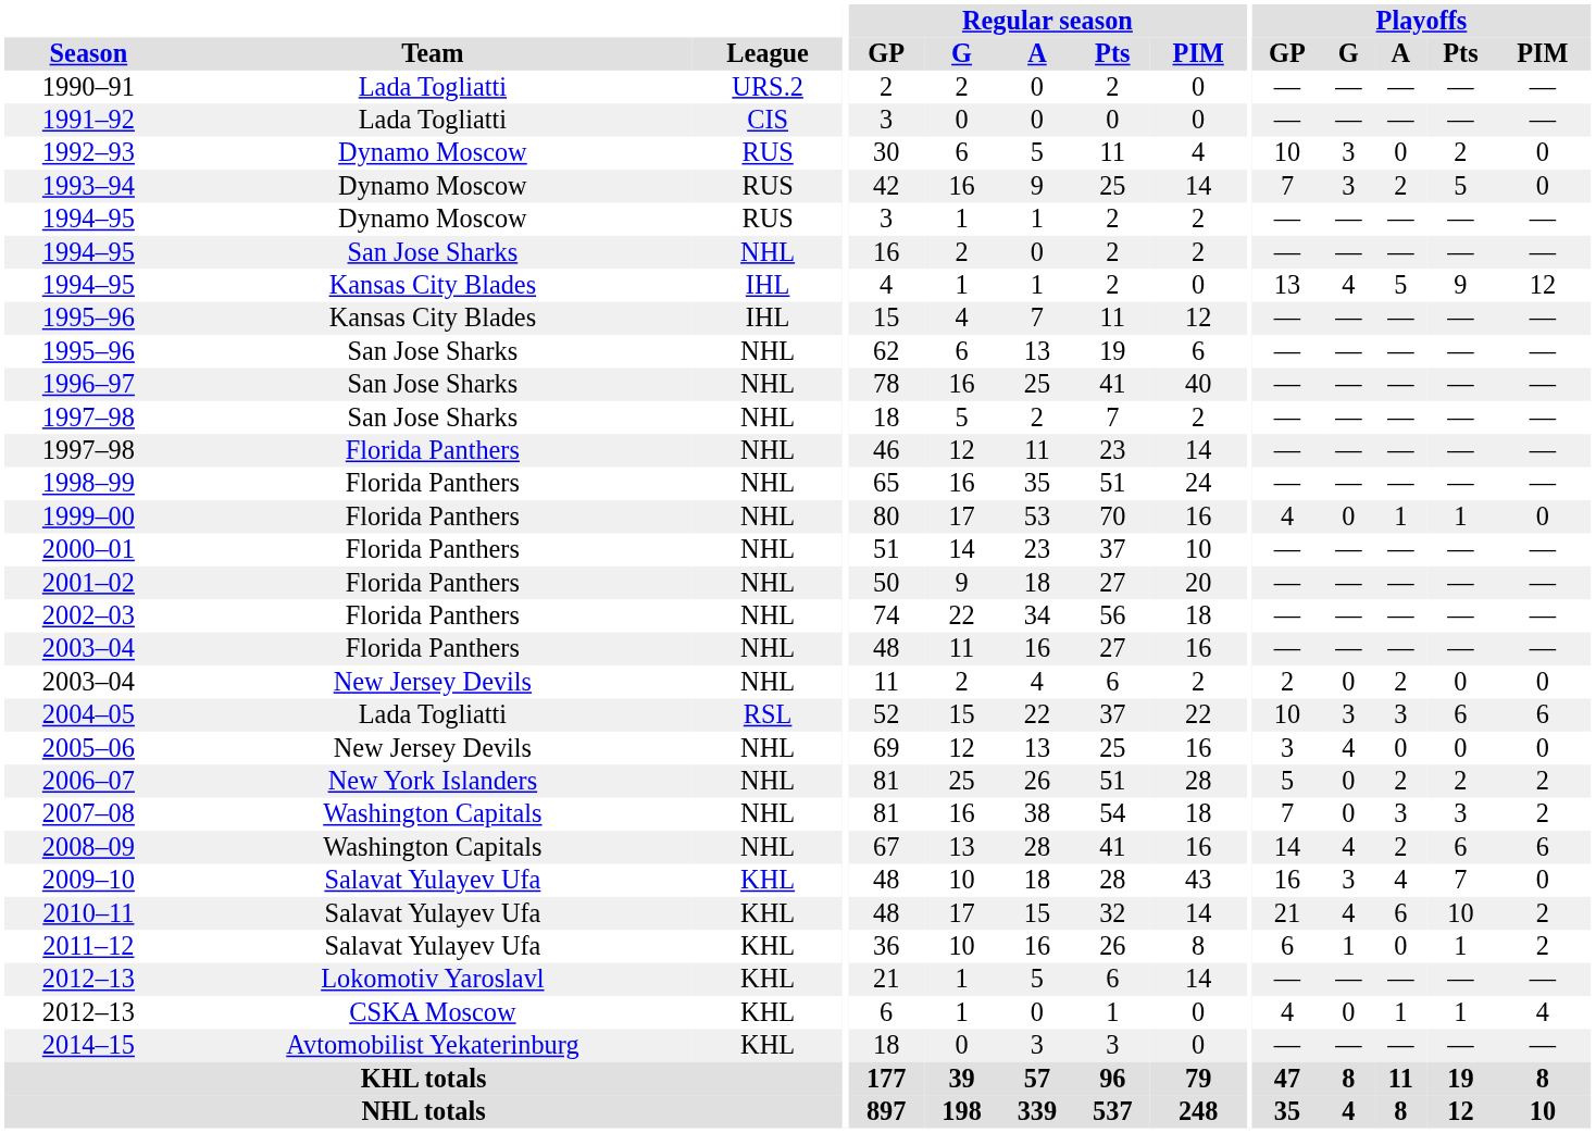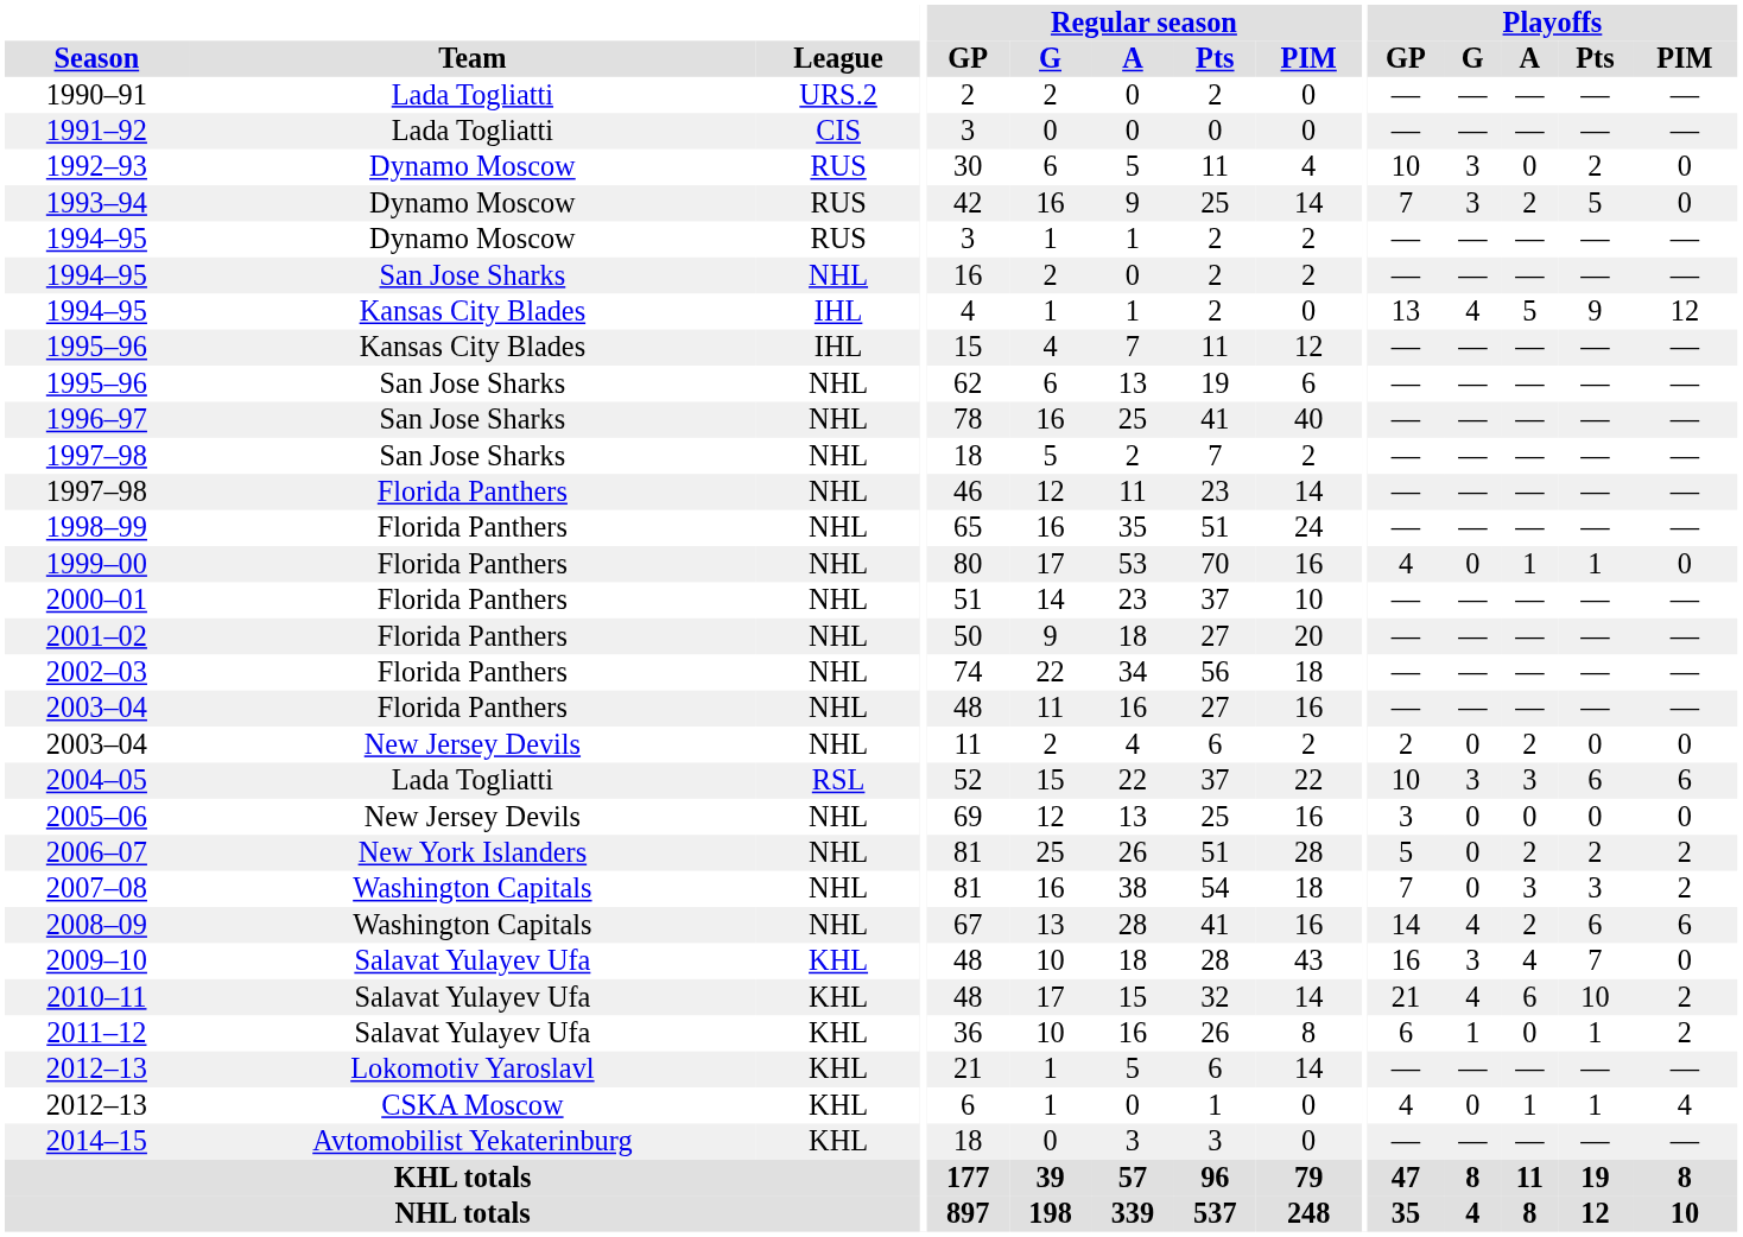 <table border="0" cellpadding="1" cellspacing="0" style="text-align:center; width:60em">
 <tr bgcolor="#e0e0e0">
 <th colspan="3" bgcolor="#ffffff"></th>
 <th rowspan="100" bgcolor="#ffffff"></th>
 <th colspan="5"><a href='#'>Regular season</a></th>
 <th rowspan="100" bgcolor="#ffffff"></th>
 <th colspan="5"><a href='#'>Playoffs</a></th>
 </tr>
 <tr bgcolor="#e0e0e0">
 <th><a href='#'>Season</a></th>
 <th>Team</th>
 <th>League</th>
 <th>GP</th>
 <th><a href='#'>G</a></th>
 <th><a href='#'>A</a></th>
 <th><a href='#'>Pts</a></th>
 <th><a href='#'>PIM</a></th>
 <th>GP</th>
 <th>G</th>
 <th>A</th>
 <th>Pts</th>
 <th>PIM</th>
 </tr>
 <tr>
 <td>1990–91</td>
 <td><a href='#'>Lada Togliatti</a></td>
 <td><a href='#'>URS.2</a></td>
 <td>2</td>
 <td>2</td>
 <td>0</td>
 <td>2</td>
 <td>0</td>
 <td>—</td>
 <td>—</td>
 <td>—</td>
 <td>—</td>
 <td>—</td>
 </tr>
 <tr bgcolor="#f0f0f0">
 <td><a href='#'>1991–92</a></td>
 <td>Lada Togliatti</td>
 <td><a href='#'>CIS</a></td>
 <td>3</td>
 <td>0</td>
 <td>0</td>
 <td>0</td>
 <td>0</td>
 <td>—</td>
 <td>—</td>
 <td>—</td>
 <td>—</td>
 <td>—</td>
 </tr>
 <tr>
 <td><a href='#'>1992–93</a></td>
 <td><a href='#'>Dynamo Moscow</a></td>
 <td><a href='#'>RUS</a></td>
 <td>30</td>
 <td>6</td>
 <td>5</td>
 <td>11</td>
 <td>4</td>
 <td>10</td>
 <td>3</td>
 <td>0</td>
 <td>2</td>
 <td>0</td>
 </tr>
 <tr bgcolor="#f0f0f0">
 <td><a href='#'>1993–94</a></td>
 <td>Dynamo Moscow</td>
 <td>RUS</td>
 <td>42</td>
 <td>16</td>
 <td>9</td>
 <td>25</td>
 <td>14</td>
 <td>7</td>
 <td>3</td>
 <td>2</td>
 <td>5</td>
 <td>0</td>
 </tr>
 <tr>
 <td><a href='#'>1994–95</a></td>
 <td>Dynamo Moscow</td>
 <td>RUS</td>
 <td>3</td>
 <td>1</td>
 <td>1</td>
 <td>2</td>
 <td>2</td>
 <td>—</td>
 <td>—</td>
 <td>—</td>
 <td>—</td>
 <td>—</td>
 </tr>
 <tr bgcolor="#f0f0f0">
 <td><a href='#'>1994–95</a></td>
 <td><a href='#'>San Jose Sharks</a></td>
 <td><a href='#'>NHL</a></td>
 <td>16</td>
 <td>2</td>
 <td>0</td>
 <td>2</td>
 <td>2</td>
 <td>—</td>
 <td>—</td>
 <td>—</td>
 <td>—</td>
 <td>—</td>
 </tr>
 <tr>
 <td><a href='#'>1994–95</a></td>
 <td><a href='#'>Kansas City Blades</a></td>
 <td><a href='#'>IHL</a></td>
 <td>4</td>
 <td>1</td>
 <td>1</td>
 <td>2</td>
 <td>0</td>
 <td>13</td>
 <td>4</td>
 <td>5</td>
 <td>9</td>
 <td>12</td>
 </tr>
 <tr bgcolor="#f0f0f0">
 <td><a href='#'>1995–96</a></td>
 <td>Kansas City Blades</td>
 <td>IHL</td>
 <td>15</td>
 <td>4</td>
 <td>7</td>
 <td>11</td>
 <td>12</td>
 <td>—</td>
 <td>—</td>
 <td>—</td>
 <td>—</td>
 <td>—</td>
 </tr>
 <tr>
 <td><a href='#'>1995–96</a></td>
 <td>San Jose Sharks</td>
 <td>NHL</td>
 <td>62</td>
 <td>6</td>
 <td>13</td>
 <td>19</td>
 <td>6</td>
 <td>—</td>
 <td>—</td>
 <td>—</td>
 <td>—</td>
 <td>—</td>
 </tr>
 <tr bgcolor="#f0f0f0">
 <td><a href='#'>1996–97</a></td>
 <td>San Jose Sharks</td>
 <td>NHL</td>
 <td>78</td>
 <td>16</td>
 <td>25</td>
 <td>41</td>
 <td>40</td>
 <td>—</td>
 <td>—</td>
 <td>—</td>
 <td>—</td>
 <td>—</td>
 </tr>
 <tr>
 <td><a href='#'>1997–98</a></td>
 <td>San Jose Sharks</td>
 <td>NHL</td>
 <td>18</td>
 <td>5</td>
 <td>2</td>
 <td>7</td>
 <td>2</td>
 <td>—</td>
 <td>—</td>
 <td>—</td>
 <td>—</td>
 <td>—</td>
 </tr>
 <tr bgcolor="#f0f0f0">
 <td>1997–98</td>
 <td><a href='#'>Florida Panthers</a></td>
 <td>NHL</td>
 <td>46</td>
 <td>12</td>
 <td>11</td>
 <td>23</td>
 <td>14</td>
 <td>—</td>
 <td>—</td>
 <td>—</td>
 <td>—</td>
 <td>—</td>
 </tr>
 <tr>
 <td><a href='#'>1998–99</a></td>
 <td>Florida Panthers</td>
 <td>NHL</td>
 <td>65</td>
 <td>16</td>
 <td>35</td>
 <td>51</td>
 <td>24</td>
 <td>—</td>
 <td>—</td>
 <td>—</td>
 <td>—</td>
 <td>—</td>
 </tr>
 <tr bgcolor="#f0f0f0">
 <td><a href='#'>1999–00</a></td>
 <td>Florida Panthers</td>
 <td>NHL</td>
 <td>80</td>
 <td>17</td>
 <td>53</td>
 <td>70</td>
 <td>16</td>
 <td>4</td>
 <td>0</td>
 <td>1</td>
 <td>1</td>
 <td>0</td>
 </tr>
 <tr>
 <td><a href='#'>2000–01</a></td>
 <td>Florida Panthers</td>
 <td>NHL</td>
 <td>51</td>
 <td>14</td>
 <td>23</td>
 <td>37</td>
 <td>10</td>
 <td>—</td>
 <td>—</td>
 <td>—</td>
 <td>—</td>
 <td>—</td>
 </tr>
 <tr bgcolor="#f0f0f0">
 <td><a href='#'>2001–02</a></td>
 <td>Florida Panthers</td>
 <td>NHL</td>
 <td>50</td>
 <td>9</td>
 <td>18</td>
 <td>27</td>
 <td>20</td>
 <td>—</td>
 <td>—</td>
 <td>—</td>
 <td>—</td>
 <td>—</td>
 </tr>
 <tr>
 <td><a href='#'>2002–03</a></td>
 <td>Florida Panthers</td>
 <td>NHL</td>
 <td>74</td>
 <td>22</td>
 <td>34</td>
 <td>56</td>
 <td>18</td>
 <td>—</td>
 <td>—</td>
 <td>—</td>
 <td>—</td>
 <td>—</td>
 </tr>
 <tr bgcolor="#f0f0f0">
 <td><a href='#'>2003–04</a></td>
 <td>Florida Panthers</td>
 <td>NHL</td>
 <td>48</td>
 <td>11</td>
 <td>16</td>
 <td>27</td>
 <td>16</td>
 <td>—</td>
 <td>—</td>
 <td>—</td>
 <td>—</td>
 <td>—</td>
 </tr>
 <tr>
 <td>2003–04</td>
 <td><a href='#'>New Jersey Devils</a></td>
 <td>NHL</td>
 <td>11</td>
 <td>2</td>
 <td>4</td>
 <td>6</td>
 <td>2</td>
 <td>2</td>
 <td>0</td>
 <td>2</td>
 <td>0</td>
 <td>0</td>
 </tr>
 <tr bgcolor="#f0f0f0">
 <td><a href='#'>2004–05</a></td>
 <td>Lada Togliatti</td>
 <td><a href='#'>RSL</a></td>
 <td>52</td>
 <td>15</td>
 <td>22</td>
 <td>37</td>
 <td>22</td>
 <td>10</td>
 <td>3</td>
 <td>3</td>
 <td>6</td>
 <td>6</td>
 </tr>
 <tr>
 <td><a href='#'>2005–06</a></td>
 <td>New Jersey Devils</td>
 <td>NHL</td>
 <td>69</td>
 <td>12</td>
 <td>13</td>
 <td>25</td>
 <td>16</td>
 <td>3</td>
-<td>4</td>
+<td>0</td>
 <td>0</td>
 <td>0</td>
 <td>0</td>
 </tr>
 <tr bgcolor="#f0f0f0">
 <td><a href='#'>2006–07</a></td>
 <td><a href='#'>New York Islanders</a></td>
 <td>NHL</td>
 <td>81</td>
 <td>25</td>
 <td>26</td>
 <td>51</td>
 <td>28</td>
 <td>5</td>
 <td>0</td>
 <td>2</td>
 <td>2</td>
 <td>2</td>
 </tr>
 <tr>
 <td><a href='#'>2007–08</a></td>
 <td><a href='#'>Washington Capitals</a></td>
 <td>NHL</td>
 <td>81</td>
 <td>16</td>
 <td>38</td>
 <td>54</td>
 <td>18</td>
 <td>7</td>
 <td>0</td>
 <td>3</td>
 <td>3</td>
 <td>2</td>
 </tr>
 <tr bgcolor="#f0f0f0">
 <td><a href='#'>2008–09</a></td>
 <td>Washington Capitals</td>
 <td>NHL</td>
 <td>67</td>
 <td>13</td>
 <td>28</td>
 <td>41</td>
 <td>16</td>
 <td>14</td>
 <td>4</td>
 <td>2</td>
 <td>6</td>
 <td>6</td>
 </tr>
 <tr>
 <td><a href='#'>2009–10</a></td>
 <td><a href='#'>Salavat Yulayev Ufa</a></td>
 <td><a href='#'>KHL</a></td>
 <td>48</td>
 <td>10</td>
 <td>18</td>
 <td>28</td>
 <td>43</td>
 <td>16</td>
 <td>3</td>
 <td>4</td>
 <td>7</td>
 <td>0</td>
 </tr>
 <tr bgcolor="#f0f0f0">
 <td><a href='#'>2010–11</a></td>
 <td>Salavat Yulayev Ufa</td>
 <td>KHL</td>
 <td>48</td>
 <td>17</td>
 <td>15</td>
 <td>32</td>
 <td>14</td>
 <td>21</td>
 <td>4</td>
 <td>6</td>
 <td>10</td>
 <td>2</td>
 </tr>
 <tr>
 <td><a href='#'>2011–12</a></td>
 <td>Salavat Yulayev Ufa</td>
 <td>KHL</td>
 <td>36</td>
 <td>10</td>
 <td>16</td>
 <td>26</td>
 <td>8</td>
 <td>6</td>
 <td>1</td>
 <td>0</td>
 <td>1</td>
 <td>2</td>
 </tr>
 <tr bgcolor="#f0f0f0">
 <td><a href='#'>2012–13</a></td>
 <td><a href='#'>Lokomotiv Yaroslavl</a></td>
 <td>KHL</td>
 <td>21</td>
 <td>1</td>
 <td>5</td>
 <td>6</td>
 <td>14</td>
 <td>—</td>
 <td>—</td>
 <td>—</td>
 <td>—</td>
 <td>—</td>
 </tr>
 <tr>
 <td>2012–13</td>
 <td><a href='#'>CSKA Moscow</a></td>
 <td>KHL</td>
 <td>6</td>
 <td>1</td>
 <td>0</td>
 <td>1</td>
 <td>0</td>
 <td>4</td>
 <td>0</td>
 <td>1</td>
 <td>1</td>
 <td>4</td>
 </tr>
 <tr bgcolor="#f0f0f0">
 <td><a href='#'>2014–15</a></td>
 <td><a href='#'>Avtomobilist Yekaterinburg</a></td>
 <td>KHL</td>
 <td>18</td>
 <td>0</td>
 <td>3</td>
 <td>3</td>
 <td>0</td>
 <td>—</td>
 <td>—</td>
 <td>—</td>
 <td>—</td>
 <td>—</td>
 </tr>
 <tr bgcolor="#e0e0e0">
 <th colspan="3">KHL totals</th>
 <th>177</th>
 <th>39</th>
 <th>57</th>
 <th>96</th>
 <th>79</th>
 <th>47</th>
 <th>8</th>
 <th>11</th>
 <th>19</th>
 <th>8</th>
 </tr>
 <tr bgcolor="#e0e0e0">
 <th colspan="3">NHL totals</th>
 <th>897</th>
 <th>198</th>
 <th>339</th>
 <th>537</th>
 <th>248</th>
 <th>35</th>
 <th>4</th>
 <th>8</th>
 <th>12</th>
 <th>10</th>
 </tr>
 </table>
